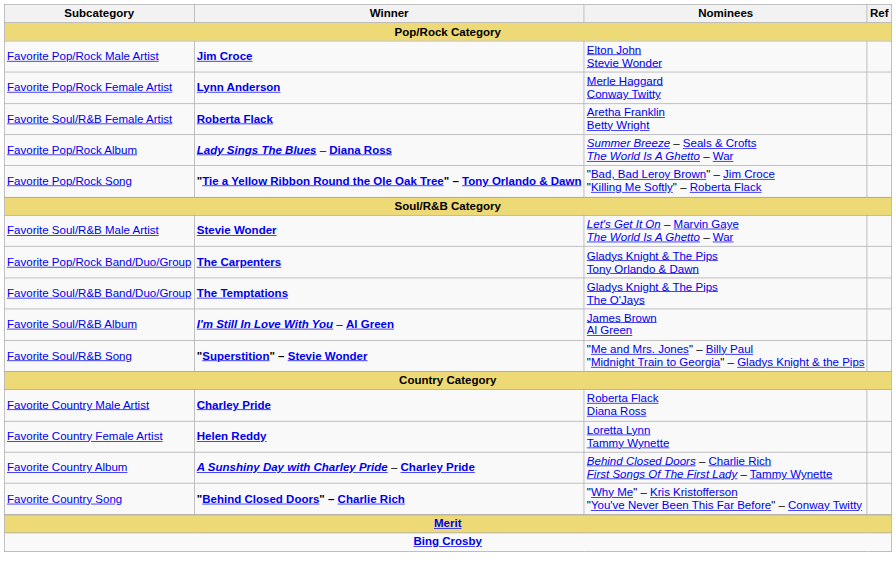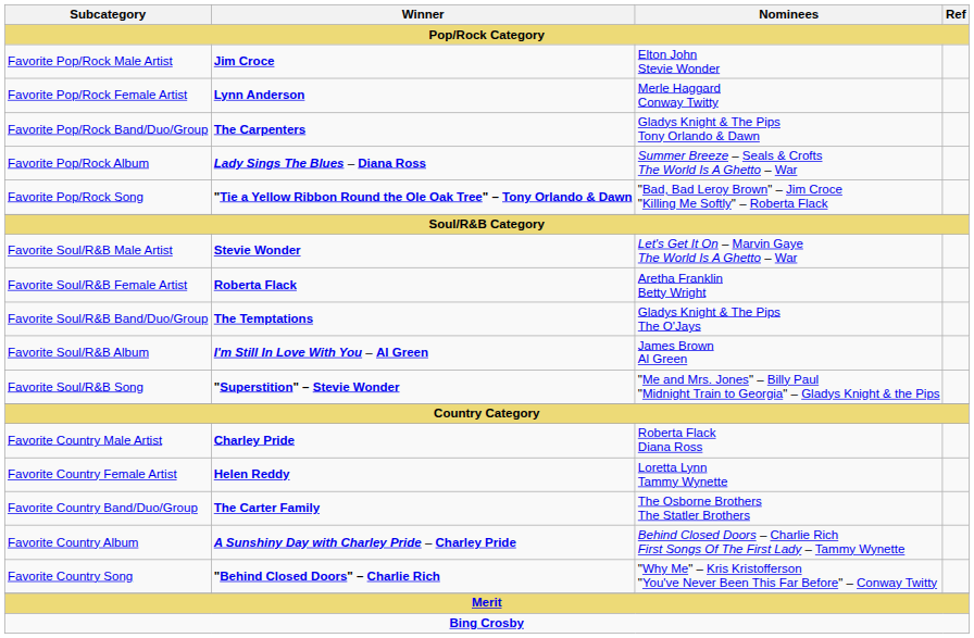 <table class="wikitable">
 <tr>
 <th><strong>Subcategory</strong></th>
 <th><strong>Winner</strong></th>
 <th><strong>Nominees</strong></th>
 <th><strong>Ref</strong></th>
 </tr>
 <tr>
 <td bgcolor="#edda77" colspan=4 align=center><strong>Pop/Rock Category</strong></td>
 </tr>
 <tr>
 <td><a href='#'>Favorite Pop/Rock Male Artist</a></td>
 <td><strong><a href='#'>Jim Croce</a></strong></td>
 <td><a href='#'>Elton John</a> <br> <a href='#'>Stevie Wonder</a></td>
 <td></td>
 </tr>
 <tr>
 <td><a href='#'>Favorite Pop/Rock Female Artist</a></td>
 <td><strong><a href='#'>Lynn Anderson</a></strong></td>
 <td><a href='#'>Merle Haggard</a> <br> <a href='#'>Conway Twitty</a></td>
 <td></td>
 </tr>
 <tr>
-<td><a href='#'>Favorite Soul/R&B Female Artist</a></td>
-<td><strong><a href='#'>Roberta Flack</a></strong></td>
-<td><a href='#'>Aretha Franklin</a> <br> <a href='#'>Betty Wright</a></td>
+<td><a href='#'>Favorite Pop/Rock Band/Duo/Group</a></td>
+<td><strong><a href='#'>The Carpenters</a></strong></td>
+<td><a href='#'>Gladys Knight & The Pips</a> <br> <a href='#'>Tony Orlando & Dawn</a></td>
 <td></td>
 </tr>
 <tr>
 <td><a href='#'>Favorite Pop/Rock Album</a></td>
 <td><strong><em><a href='#'>Lady Sings The Blues</a></em></strong> – <strong><a href='#'>Diana Ross</a></strong></td>
 <td><em><a href='#'>Summer Breeze</a></em> – <a href='#'>Seals & Crofts</a> <br> <em><a href='#'>The World Is A Ghetto</a></em> – <a href='#'>War</a></td>
 <td></td>
 </tr>
 <tr>
 <td><a href='#'>Favorite Pop/Rock Song</a></td>
 <td><strong>"<a href='#'>Tie a Yellow Ribbon Round the Ole Oak Tree</a>" – <a href='#'>Tony Orlando & Dawn</a></strong></td>
 <td>"<a href='#'>Bad, Bad Leroy Brown</a>" – <a href='#'>Jim Croce</a> <br> "<a href='#'>Killing Me Softly</a>" – <a href='#'>Roberta Flack</a></td>
 <td></td>
 </tr>
 <tr>
 </tr>
 <tr>
 <td bgcolor="#edda77" colspan=4 align=center><strong>Soul/R&B Category</strong></td>
 </tr>
 <tr>
 <td><a href='#'>Favorite Soul/R&B Male Artist</a></td>
 <td><strong><a href='#'>Stevie Wonder</a></strong></td>
 <td><em><a href='#'>Let's Get It On</a></em> – <a href='#'>Marvin Gaye</a> <br> <em><a href='#'>The World Is A Ghetto</a></em> – <a href='#'>War</a></td>
 <td></td>
 </tr>
 <tr>
-<td><a href='#'>Favorite Pop/Rock Band/Duo/Group</a></td>
-<td><strong><a href='#'>The Carpenters</a></strong></td>
-<td><a href='#'>Gladys Knight & The Pips</a> <br> <a href='#'>Tony Orlando & Dawn</a></td>
+<td><a href='#'>Favorite Soul/R&B Female Artist</a></td>
+<td><strong><a href='#'>Roberta Flack</a></strong></td>
+<td><a href='#'>Aretha Franklin</a> <br> <a href='#'>Betty Wright</a></td>
 <td></td>
 </tr>
 <tr>
 <td><a href='#'>Favorite Soul/R&B Band/Duo/Group</a></td>
 <td><strong><a href='#'>The Temptations</a></strong></td>
 <td><a href='#'>Gladys Knight & The Pips</a> <br> <a href='#'>The O'Jays</a></td>
 <td></td>
 </tr>
 <tr>
 <td><a href='#'>Favorite Soul/R&B Album</a></td>
 <td><strong><em><a href='#'>I'm Still In Love With You</a></em></strong> – <strong><a href='#'>Al Green</a></strong></td>
 <td><a href='#'>James Brown</a> <br> <a href='#'>Al Green</a></td>
 <td></td>
 </tr>
 <tr>
 <td><a href='#'>Favorite Soul/R&B Song</a></td>
 <td><strong>"<a href='#'>Superstition</a>" – <a href='#'>Stevie Wonder</a></strong></td>
 <td>"<a href='#'>Me and Mrs. Jones</a>" – <a href='#'>Billy Paul</a> <br> "<a href='#'>Midnight Train to Georgia</a>" – <a href='#'>Gladys Knight & the Pips</a></td>
 <td></td>
 </tr>
 <tr>
 </tr>
 <tr>
 <td bgcolor="#edda77" colspan=4 align=center><strong>Country Category</strong></td>
 </tr>
 <tr>
 <td><a href='#'>Favorite Country Male Artist</a></td>
 <td><strong><a href='#'>Charley Pride</a></strong></td>
 <td><a href='#'>Roberta Flack</a> <br> <a href='#'>Diana Ross</a></td>
 <td></td>
 </tr>
 <tr>
 <td><a href='#'>Favorite Country Female Artist</a></td>
 <td><strong><a href='#'>Helen Reddy</a></strong></td>
 <td><a href='#'>Loretta Lynn</a> <br> <a href='#'>Tammy Wynette</a></td>
 <td></td>
 </tr>
 <tr>
+<td><a href='#'>Favorite Country Band/Duo/Group</a></td>
+<td><strong><a href='#'>The Carter Family</a></strong></td>
+<td><a href='#'>The Osborne Brothers</a> <br> <a href='#'>The Statler Brothers</a></td>
+<td></td>
+</tr>
+<tr>
 <td><a href='#'>Favorite Country Album</a></td>
 <td><strong><em><a href='#'>A Sunshiny Day with Charley Pride</a></em></strong> – <strong><a href='#'>Charley Pride</a></strong></td>
 <td><em><a href='#'>Behind Closed Doors</a></em> – <a href='#'>Charlie Rich</a> <br> <em><a href='#'>First Songs Of The First Lady</a></em> – <a href='#'>Tammy Wynette</a></td>
 <td></td>
 </tr>
 <tr>
 <td><a href='#'>Favorite Country Song</a></td>
 <td><strong>"<a href='#'>Behind Closed Doors</a>" – <a href='#'>Charlie Rich</a></strong></td>
 <td>"<a href='#'>Why Me</a>" – <a href='#'>Kris Kristofferson</a> <br> "<a href='#'>You've Never Been This Far Before</a>" – <a href='#'>Conway Twitty</a></td>
 <td></td>
 </tr>
 <tr>
 </tr>
 <tr>
 <td bgcolor="#edda77" colspan=4 align=center><strong><a href='#'>Merit</a></strong></td>
 </tr>
 <tr>
 <td colspan="4" align="center"><strong><a href='#'>Bing Crosby</a></strong></td>
 </tr>
 </table>
